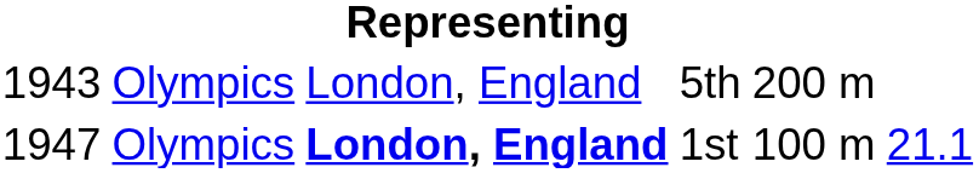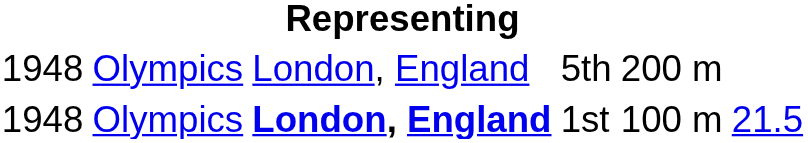 <table>
 <tr>
 <th colspan="6">Representing </th>
 </tr>
 <tr>
-<td>1943</td>
+<td>1948</td>
 <td><a href='#'>Olympics</a></td>
 <td><a href='#'>London</a>, <a href='#'>England</a></td>
 <td>5th</td>
 <td>200 m</td>
 <td><a href='#'></a></td>
 </tr>
 <tr>
-<td>1947</td>
+<td>1948</td>
 <td><a href='#'>Olympics</a></td>
 <td><strong><a href='#'>London</a>, <a href='#'>England</a></strong></td>
 <td>1st</td>
 <td>100 m</td>
-<td><a href='#'>21.1</a></td>
+<td><a href='#'>21.5</a></td>
 </tr>
 </table>
